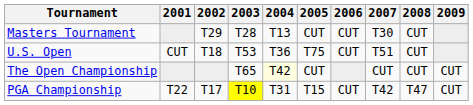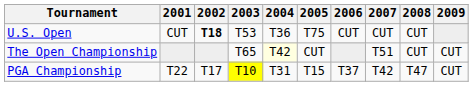 <table class="wikitable" style="font-size:95%;text-align:center;">
 <tr>
 <th>Tournament</th>
 <th>2001</th>
 <th>2002</th>
 <th>2003</th>
 <th>2004</th>
 <th>2005</th>
 <th>2006</th>
 <th>2007</th>
 <th>2008</th>
 <th>2009</th>
 </tr>
 <tr>
-<td align=left><a href='#'>Masters Tournament</a></td>
-<td style="background:#eeeeee;"></td>
-<td>T29</td>
-<td>T28</td>
-<td>T13</td>
-<td>CUT</td>
-<td>CUT</td>
-<td>T30</td>
-<td>CUT</td>
-<td style="background:#eeeeee;"></td>
-</tr>
-<tr>
 <td align=left><a href='#'>U.S. Open</a></td>
 <td>CUT</td>
-<td>T18</td>
+<td><strong>T18</strong></td>
 <td>T53</td>
 <td>T36</td>
 <td>T75</td>
 <td>CUT</td>
-<td>T51</td>
+<td>CUT</td>
 <td>CUT</td>
 <td style="background:#eeeeee;"></td>
 </tr>
 <tr>
 <td align=left><a href='#'>The Open Championship</a></td>
 <td style="background:#eeeeee;"></td>
 <td style="background:#eeeeee;"></td>
 <td>T65</td>
 <td style="background: lightyellow;">T42</td>
 <td>CUT</td>
 <td style="background:#eeeeee;"></td>
-<td>CUT</td>
+<td>T51</td>
 <td>CUT</td>
 <td>CUT</td>
 </tr>
 <tr>
 <td align=left><a href='#'>PGA Championship</a></td>
 <td>T22</td>
 <td>T17</td>
 <td style="background:yellow;">T10</td>
 <td>T31</td>
 <td>T15</td>
-<td>CUT</td>
+<td>T37</td>
 <td>T42</td>
 <td>T47</td>
 <td>CUT</td>
 </tr>
 </table>
